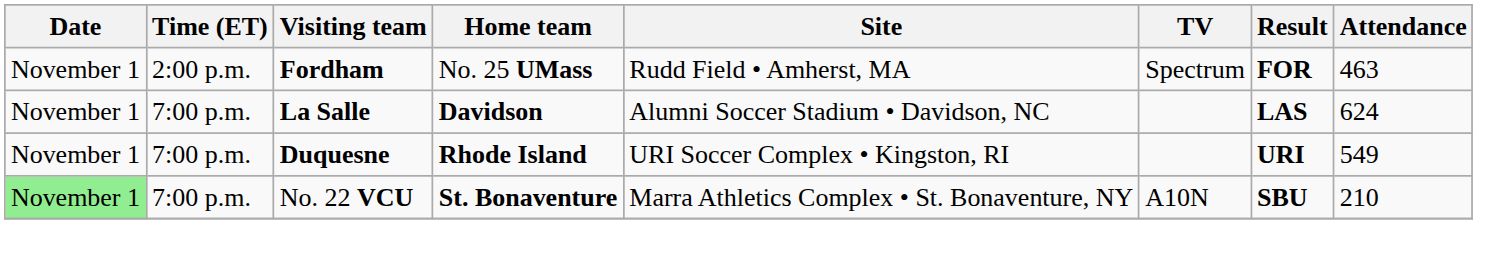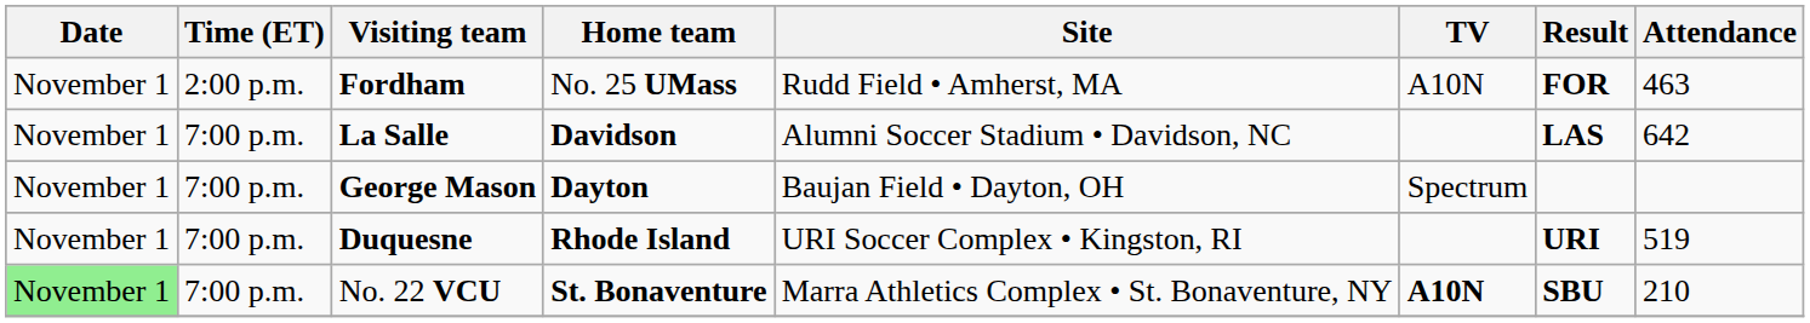 <table class="wikitable" style="font-size:95%;">
 <tr>
 <th>Date</th>
 <th>Time (ET)</th>
 <th>Visiting team</th>
 <th>Home team</th>
 <th>Site</th>
 <th>TV</th>
 <th>Result</th>
 <th>Attendance</th>
 </tr>
 <tr>
 <td>November 1</td>
 <td>2:00 p.m.</td>
 <td><strong>Fordham</strong></td>
 <td>No. 25 <strong>UMass</strong></td>
 <td>Rudd Field • Amherst, MA</td>
-<td>Spectrum</td>
+<td>A10N</td>
 <td><strong>FOR</strong> </td>
 <td>463</td>
 </tr>
 <tr>
 <td>November 1</td>
 <td>7:00 p.m.</td>
 <td><strong>La Salle</strong></td>
 <td><strong>Davidson</strong></td>
 <td>Alumni Soccer Stadium • Davidson, NC</td>
 <td></td>
 <td><strong>LAS</strong> </td>
-<td>624</td>
+<td>642</td>
+</tr>
+<tr>
+<td>November 1</td>
+<td>7:00 p.m.</td>
+<td><strong>George Mason</strong></td>
+<td><strong>Dayton</strong></td>
+<td>Baujan Field • Dayton, OH</td>
+<td>Spectrum</td>
+<td></td>
+<td></td>
 </tr>
 <tr>
 <td>November 1</td>
 <td>7:00 p.m.</td>
 <td><strong>Duquesne</strong></td>
 <td><strong>Rhode Island</strong></td>
 <td>URI Soccer Complex • Kingston, RI</td>
 <td></td>
 <td><strong>URI</strong> </td>
-<td>549</td>
+<td>519</td>
 </tr>
 <tr>
 <td style="background: lightgreen;">November 1</td>
 <td>7:00 p.m.</td>
 <td>No. 22 <strong>VCU</strong></td>
 <td><strong>St. Bonaventure</strong></td>
 <td>Marra Athletics Complex • St. Bonaventure, NY</td>
-<td>A10N</td>
+<td><strong>A10N</strong></td>
 <td><strong>SBU</strong> </td>
 <td>210</td>
 </tr>
 <tr>
 </tr>
 </table>
